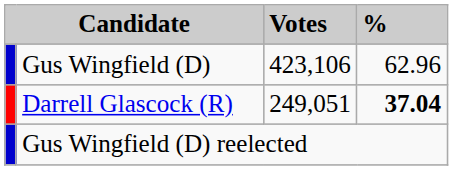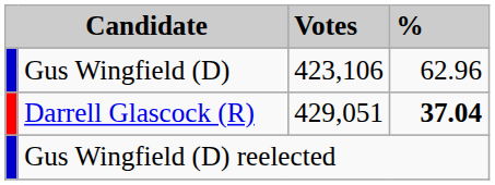 <table class="wikitable">
 <tr bgcolor="CCCCCC">
 <td colspan="2" rowspan="1" align="center" valign="top"><strong>Candidate</strong></td>
 <td valign="top"><strong>Votes</strong></td>
 <td valign="top"><strong>%</strong></td>
 </tr>
 <tr>
 <td style="color:inherit;background:#0000cd"></td>
 <td width=150px>Gus Wingfield (D)</td>
 <td align="right" width=50px>423,106</td>
 <td align="right" width=50px>62.96</td>
 </tr>
 <tr>
 <td style="color:inherit;background:#ff0000"></td>
 <td><a href='#'>Darrell Glascock (R)</a></td>
-<td align="right">249,051</td>
+<td align="right">429,051</td>
 <td align="right"><strong>37.04</strong></td>
 </tr>
 <tr>
 <td style="color:inherit;background:#0000cd"></td>
 <td colspan="3">Gus Wingfield (D) reelected</td>
 </tr>
 </table>
